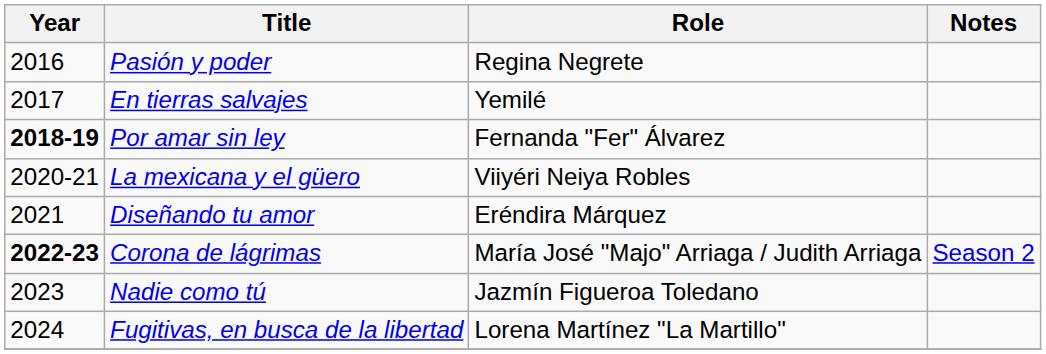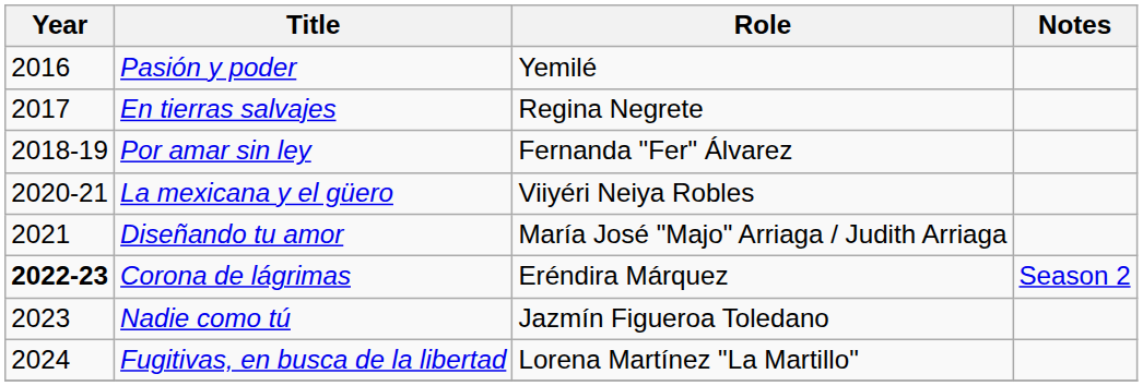 <table class="wikitable sortable">
 <tr>
 <th>Year</th>
 <th>Title</th>
 <th>Role</th>
 <th>Notes</th>
 </tr>
 <tr>
 <td>2016</td>
 <td><em><a href='#'>Pasión y poder</a></em></td>
-<td>Regina Negrete</td>
+<td>Yemilé</td>
 <td></td>
 </tr>
 <tr>
 <td>2017</td>
 <td><em><a href='#'>En tierras salvajes</a></em></td>
-<td>Yemilé</td>
+<td>Regina Negrete</td>
 <td></td>
 </tr>
 <tr>
-<td><strong>2018-19</strong></td>
+<td>2018-19</td>
 <td><em><a href='#'>Por amar sin ley</a></em></td>
 <td>Fernanda "Fer" Álvarez</td>
 <td></td>
 </tr>
 <tr>
 <td>2020-21</td>
 <td><em><a href='#'>La mexicana y el güero</a></em></td>
 <td>Viiyéri Neiya Robles</td>
 <td></td>
 </tr>
 <tr>
 <td>2021</td>
 <td><em><a href='#'>Diseñando tu amor</a></em></td>
-<td>Eréndira Márquez</td>
+<td>María José "Majo" Arriaga / Judith Arriaga</td>
 <td></td>
 </tr>
 <tr>
 <td><strong>2022-23</strong></td>
 <td><em><a href='#'>Corona de lágrimas</a></em></td>
-<td>María José "Majo" Arriaga / Judith Arriaga</td>
+<td>Eréndira Márquez</td>
 <td><a href='#'>Season 2</a></td>
 </tr>
 <tr>
 <td>2023</td>
 <td><em><a href='#'>Nadie como tú</a></em></td>
 <td>Jazmín Figueroa Toledano</td>
 <td></td>
 </tr>
 <tr>
 <td>2024</td>
 <td><em><a href='#'>Fugitivas, en busca de la libertad</a></em></td>
 <td>Lorena Martínez "La Martillo"</td>
 <td></td>
 </tr>
 <tr>
 </tr>
 </table>
